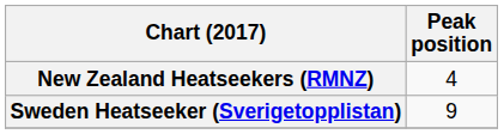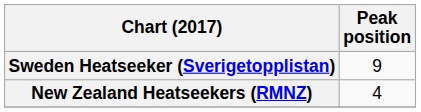 <table class="wikitable sortable plainrowheaders" style="text-align:center">
 <tr>
 <th scope="col">Chart (2017)</th>
 <th scope="col">Peak<br> position</th>
 </tr>
 <tr>
+<th scope="row">Sweden Heatseeker (<a href='#'>Sverigetopplistan</a>)</th>
+<td>9</td>
+</tr>
+<tr>
 <th scope="row">New Zealand Heatseekers (<a href='#'>RMNZ</a>)</th>
 <td>4</td>
 </tr>
 <tr>
-<th scope="row">Sweden Heatseeker (<a href='#'>Sverigetopplistan</a>)</th>
-<td>9</td>
-</tr>
-<tr>
 </tr>
 </table>
